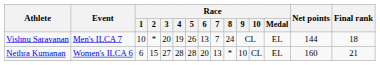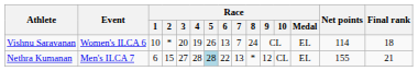 <table class="wikitable" style="font-size:90%">
 <tr>
 <th rowspan="2">Athlete</th>
 <th rowspan="2">Event</th>
 <th colspan=11>Race</th>
 <th rowspan=2>Net points</th>
 <th rowspan=2>Final rank</th>
 </tr>
 <tr style="font-size:95%">
 <th>1</th>
 <th>2</th>
 <th>3</th>
 <th>4</th>
 <th>5</th>
 <th>6</th>
 <th>7</th>
 <th>8</th>
 <th>9</th>
 <th>10</th>
 <th>Medal</th>
 </tr>
 <tr align=center>
 <td align=left><a href='#'>Vishnu Saravanan</a></td>
-<td align=left><a href='#'>Men's ILCA 7</a></td>
+<td align=left><a href='#'>Women's ILCA 6</a></td>
 <td>10</td>
 <td>*</td>
 <td>20</td>
 <td>19</td>
 <td>26</td>
 <td>13</td>
 <td>7</td>
 <td>24</td>
 <td colspan="2">CL</td>
 <td>EL</td>
-<td>144</td>
+<td>114</td>
 <td>18</td>
 </tr>
 <tr align=center>
 <td align=left><a href='#'>Nethra Kumanan</a></td>
-<td align=left><a href='#'>Women's ILCA 6</a></td>
+<td align=left><a href='#'>Men's ILCA 7</a></td>
 <td>6</td>
 <td>15</td>
 <td>27</td>
 <td>28</td>
-<td>28</td>
-<td>20</td>
+<td style="background: lightblue;">28</td>
+<td>22</td>
 <td>13</td>
 <td>*</td>
-<td>10</td>
+<td>12</td>
 <td>CL</td>
 <td>EL</td>
-<td>160</td>
+<td>155</td>
 <td>21</td>
 </tr>
 </table>
